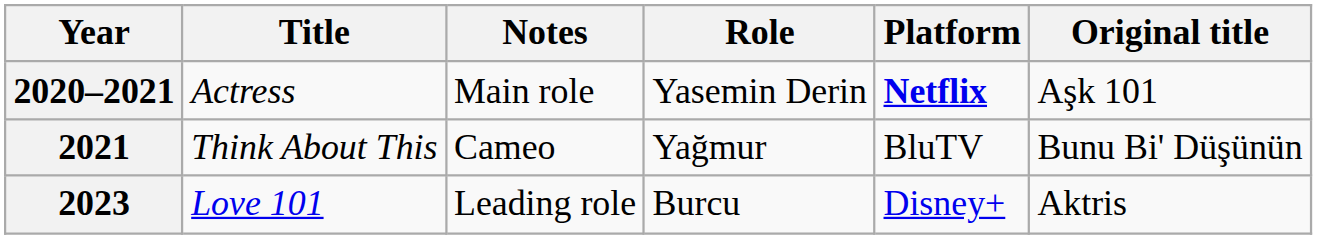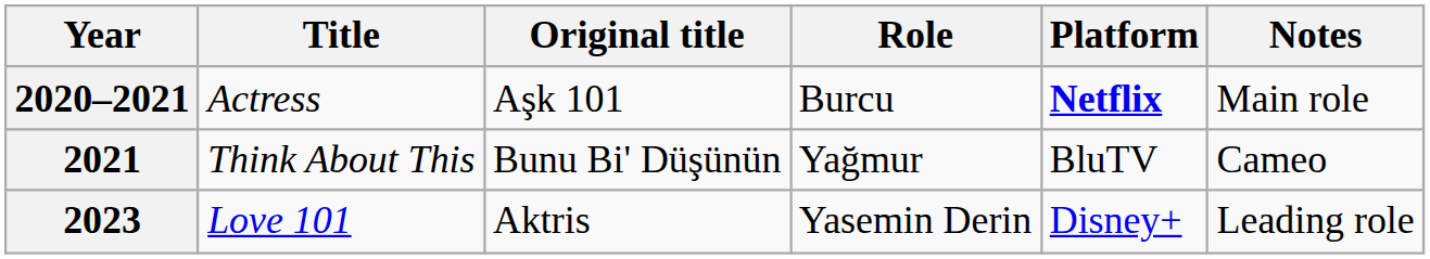 <table class="wikitable plainrowheaders sortable"  style=font-size:100%>
 <tr>
 <th scope="col">Year</th>
 <th>Title</th>
-<th scope="col">Notes</th>
+<th scope="col">Original title</th>
 <th scope="col">Role</th>
 <th scope="col" class="unsortable">Platform</th>
-<th scope="col">Original title</th>
+<th scope="col">Notes</th>
 </tr>
 <tr>
 <th scope=row>2020–2021</th>
 <td><em>Actress</em></td>
+<td>Aşk 101</td>
+<td>Burcu</td>
+<td><strong><a href='#'>Netflix</a></strong></td>
 <td>Main role</td>
-<td>Yasemin Derin</td>
-<td><strong><a href='#'>Netflix</a></strong></td>
-<td>Aşk 101</td>
 </tr>
 <tr>
 <th scope=row>2021</th>
 <td><em>Think About This</em></td>
-<td>Cameo</td>
+<td>Bunu Bi' Düşünün</td>
 <td>Yağmur</td>
 <td>BluTV</td>
-<td>Bunu Bi' Düşünün</td>
+<td>Cameo</td>
 </tr>
 <tr>
 <th scope=row>2023</th>
 <td><em><a href='#'>Love 101</a></em></td>
+<td>Aktris</td>
+<td>Yasemin Derin</td>
+<td><a href='#'>Disney+</a></td>
 <td>Leading role</td>
-<td>Burcu</td>
-<td><a href='#'>Disney+</a></td>
-<td>Aktris</td>
 </tr>
 </table>
